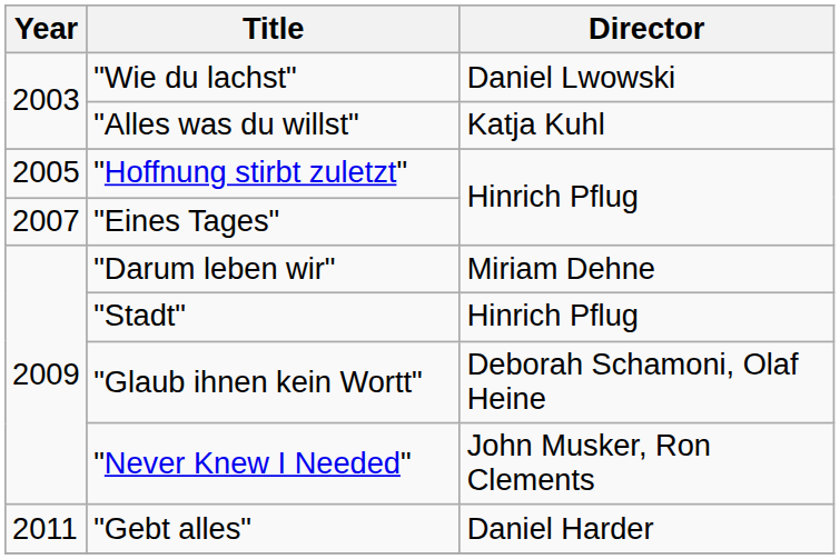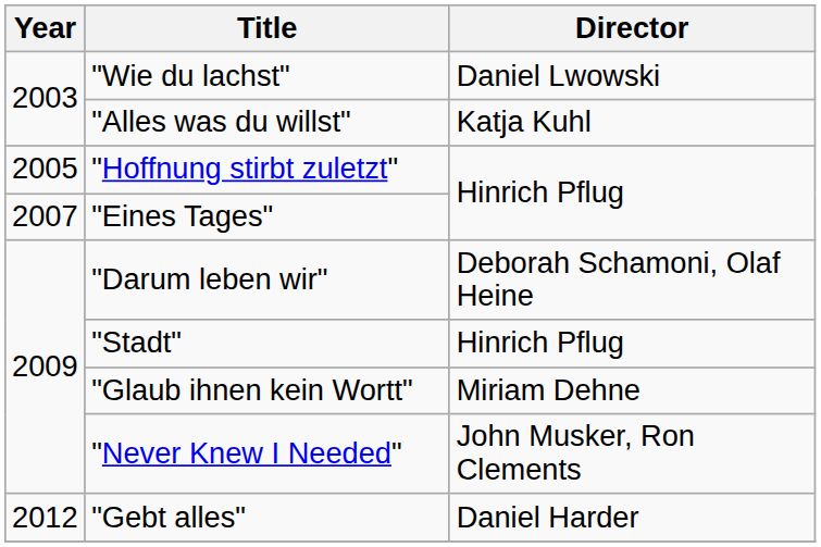 <table class="wikitable">
 <tr>
 <th>Year</th>
 <th width="190">Title</th>
 <th width="190">Director</th>
 </tr>
 <tr>
 <td rowspan="2">2003</td>
 <td>"Wie du lachst"</td>
 <td>Daniel Lwowski</td>
 </tr>
 <tr>
 <td>"Alles was du willst"</td>
 <td>Katja Kuhl</td>
 </tr>
 <tr>
 <td rowspan="1">2005</td>
 <td>"<a href='#'>Hoffnung stirbt zuletzt</a>"</td>
 <td rowspan="2">Hinrich Pflug</td>
 </tr>
 <tr>
 <td rowspan="1">2007</td>
 <td>"Eines Tages"</td>
 </tr>
 <tr>
 <td rowspan="4">2009</td>
 <td>"Darum leben wir"</td>
-<td>Miriam Dehne</td>
+<td>Deborah Schamoni, Olaf Heine</td>
 </tr>
 <tr>
 <td>"Stadt"</td>
 <td>Hinrich Pflug</td>
 </tr>
 <tr>
 <td>"Glaub ihnen kein Wortt"</td>
-<td>Deborah Schamoni, Olaf Heine</td>
+<td>Miriam Dehne</td>
 </tr>
 <tr>
 <td>"<a href='#'>Never Knew I Needed</a>"</td>
 <td>John Musker, Ron Clements</td>
 </tr>
 <tr>
-<td rowspan="1">2011</td>
+<td rowspan="1">2012</td>
 <td>"Gebt alles"</td>
 <td>Daniel Harder</td>
 </tr>
 <tr>
 </tr>
 </table>
